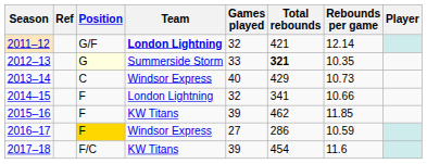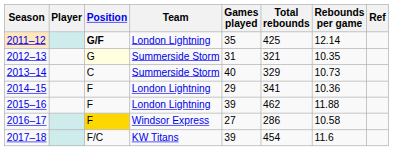 <table class="wikitable sortable">
 <tr>
 <th scope="col">Season</th>
-<th scope="col" class="unsortable">Ref</th>
+<th scope="col">Player</th>
 <th scope="col"><a href='#'>Position</a></th>
 <th scope="col">Team</th>
 <th scope="col">Games<br>played</th>
 <th scope="col">Total<br>rebounds</th>
 <th scope="col">Rebounds<br> per game</th>
-<th scope="col">Player</th>
+<th scope="col" class="unsortable">Ref</th>
 </tr>
 <tr>
 <td style="background-color:#FFE6BD"><a href='#'>2011–12</a> </td>
+<td style="background-color:#CFECEC"></td>
+<td><strong>G/F</strong></td>
+<td><a href='#'>London Lightning</a></td>
+<td>35</td>
+<td>425</td>
+<td>12.14</td>
 <td align=center></td>
-<td>G/F</td>
-<td><strong><a href='#'>London Lightning</a></strong></td>
-<td>32</td>
-<td>421</td>
-<td>12.14</td>
-<td style="background-color:#CFECEC"></td>
 </tr>
 <tr>
 <td><a href='#'>2012–13</a></td>
-<td align=center></td>
+<td></td>
 <td style="background: lightyellow;">G</td>
 <td><a href='#'>Summerside Storm</a></td>
-<td>33</td>
-<td><strong>321</strong></td>
+<td>31</td>
+<td>321</td>
 <td>10.35</td>
-<td></td>
+<td align=center></td>
 </tr>
 <tr>
 <td><a href='#'>2013–14</a></td>
+<td></td>
+<td>C</td>
+<td><a href='#'>Summerside Storm</a></td>
+<td>40</td>
+<td>329</td>
+<td>10.73</td>
 <td align=center></td>
-<td>C</td>
-<td><a href='#'>Windsor Express</a></td>
-<td>40</td>
-<td>429</td>
-<td>10.73</td>
-<td></td>
 </tr>
 <tr>
 <td><a href='#'>2014–15</a></td>
-<td align=center></td>
+<td></td>
 <td>F</td>
 <td><a href='#'>London Lightning</a></td>
-<td>32</td>
+<td>29</td>
 <td>341</td>
-<td>10.66</td>
-<td></td>
+<td>10.36</td>
+<td align=center></td>
 </tr>
 <tr>
 <td><a href='#'>2015–16</a></td>
-<td align=center></td>
+<td></td>
 <td>F</td>
-<td><a href='#'>KW Titans</a></td>
+<td><a href='#'>London Lightning</a></td>
 <td>39</td>
 <td>462</td>
-<td>11.85</td>
-<td></td>
+<td>11.88</td>
+<td align=center></td>
 </tr>
 <tr>
 <td><a href='#'>2016–17</a></td>
-<td align=center></td>
+<td style="background-color:#CFECEC"></td>
 <td style="background: gold;">F</td>
 <td><a href='#'>Windsor Express</a></td>
 <td>27</td>
 <td>286</td>
-<td>10.59</td>
-<td style="background-color:#CFECEC"></td>
+<td>10.58</td>
+<td align=center></td>
 </tr>
 <tr>
 <td><a href='#'>2017–18</a></td>
-<td align=center></td>
+<td style="background-color:#CFECEC"></td>
 <td>F/C</td>
 <td><a href='#'>KW Titans</a></td>
 <td>39</td>
 <td>454</td>
 <td>11.6</td>
-<td style="background-color:#CFECEC"></td>
+<td align=center></td>
 </tr>
 </table>
